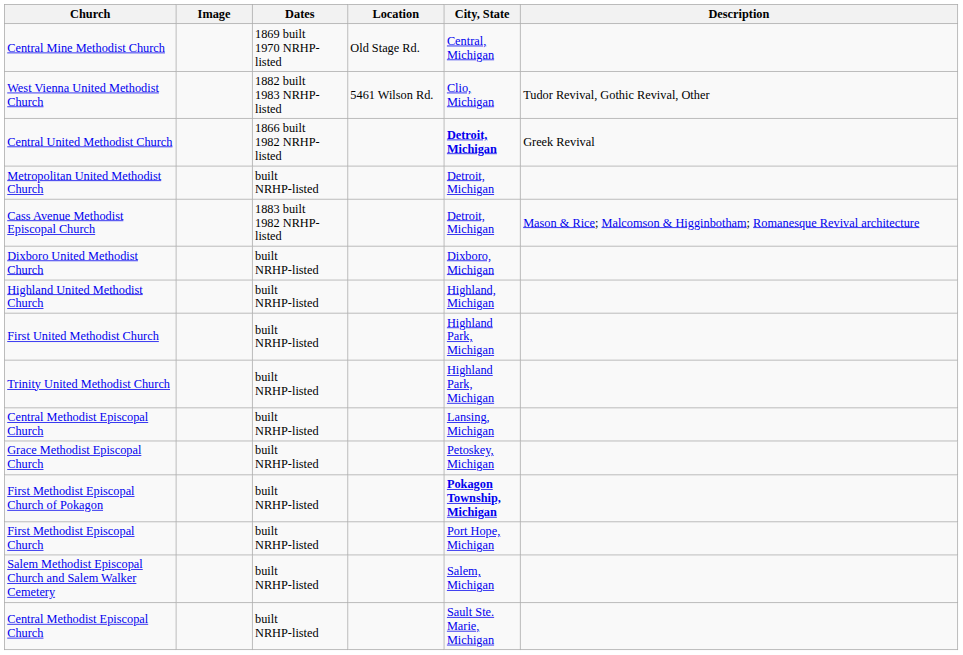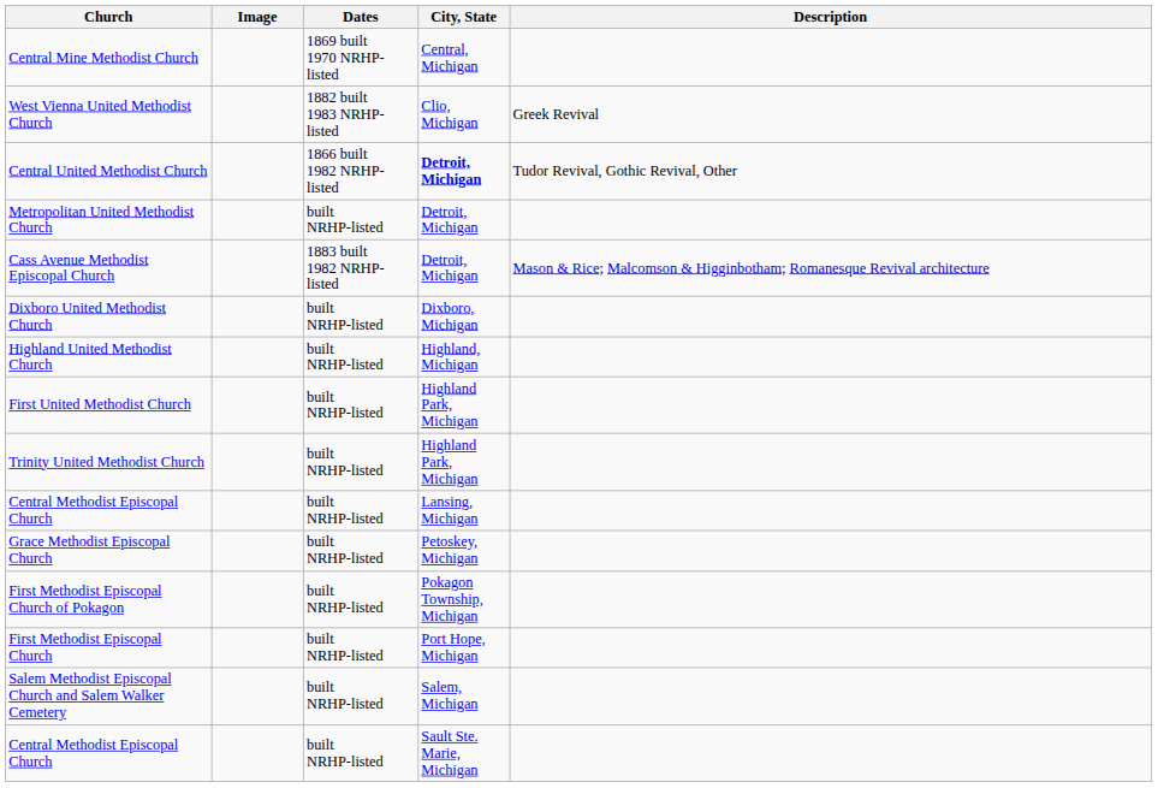 <table class="wikitable sortable" style="width:98%">
 <tr>
 <th style="width:18%;"><strong>Church</strong></th>
 <th style="width:8%;" class="unsortable"><strong>Image</strong></th>
 <th style="width:10%;"><strong>Dates</strong></th>
-<th><strong>Location</strong></th>
 <th style="width:8%;"><strong>City, State</strong></th>
 <th class="unsortable"><strong>Description</strong></th>
 </tr>
 <tr>
 <td><a href='#'>Central Mine Methodist Church</a></td>
 <td></td>
 <td>1869 built<br>1970 NRHP-listed</td>
-<td>Old Stage Rd.<small></small></td>
 <td><a href='#'>Central, Michigan</a></td>
 <td></td>
 </tr>
 <tr>
 <td><a href='#'>West Vienna United Methodist Church</a></td>
 <td></td>
 <td>1882 built<br>1983 NRHP-listed</td>
-<td>5461 Wilson Rd.<small></small></td>
 <td><a href='#'>Clio, Michigan</a></td>
-<td>Tudor Revival, Gothic Revival, Other</td>
+<td>Greek Revival</td>
 </tr>
 <tr>
 <td><a href='#'>Central United Methodist Church</a></td>
 <td></td>
 <td>1866 built<br>1982 NRHP-listed</td>
-<td><small></small></td>
 <td><strong><a href='#'>Detroit, Michigan</a></strong></td>
-<td>Greek Revival</td>
+<td>Tudor Revival, Gothic Revival, Other</td>
 </tr>
 <tr>
 <td><a href='#'>Metropolitan United Methodist Church</a></td>
 <td></td>
 <td>built<br> NRHP-listed</td>
-<td></td>
 <td><a href='#'>Detroit, Michigan</a></td>
 <td></td>
 </tr>
 <tr>
 <td><a href='#'>Cass Avenue Methodist Episcopal Church</a></td>
 <td></td>
 <td>1883 built<br>1982 NRHP-listed</td>
-<td><small></small></td>
 <td><a href='#'>Detroit, Michigan</a></td>
 <td><a href='#'>Mason & Rice</a>; <a href='#'>Malcomson & Higginbotham</a>; <a href='#'>Romanesque Revival architecture</a></td>
 </tr>
 <tr>
 <td><a href='#'>Dixboro United Methodist Church</a></td>
 <td></td>
 <td>built<br> NRHP-listed</td>
-<td></td>
 <td><a href='#'>Dixboro, Michigan</a></td>
 <td></td>
 </tr>
 <tr>
 <td><a href='#'>Highland United Methodist Church</a></td>
 <td></td>
 <td>built<br> NRHP-listed</td>
-<td></td>
 <td><a href='#'>Highland, Michigan</a></td>
 <td></td>
 </tr>
 <tr>
 <td><a href='#'>First United Methodist Church</a></td>
 <td></td>
 <td>built<br> NRHP-listed</td>
-<td></td>
 <td><a href='#'>Highland Park, Michigan</a></td>
 <td></td>
 </tr>
 <tr>
 <td><a href='#'>Trinity United Methodist Church</a></td>
 <td></td>
 <td>built<br> NRHP-listed</td>
-<td></td>
 <td><a href='#'>Highland Park, Michigan</a></td>
 <td></td>
 </tr>
 <tr>
 <td><a href='#'>Central Methodist Episcopal Church</a></td>
 <td></td>
 <td>built<br> NRHP-listed</td>
-<td></td>
 <td><a href='#'>Lansing, Michigan</a></td>
 <td></td>
 </tr>
 <tr>
 <td><a href='#'>Grace Methodist Episcopal Church</a></td>
 <td></td>
 <td>built<br> NRHP-listed</td>
-<td></td>
 <td><a href='#'>Petoskey, Michigan</a></td>
 <td></td>
 </tr>
 <tr>
 <td><a href='#'>First Methodist Episcopal Church of Pokagon</a></td>
 <td></td>
 <td>built<br> NRHP-listed</td>
-<td></td>
-<td><strong><a href='#'>Pokagon Township, Michigan</a></strong></td>
+<td><a href='#'>Pokagon Township, Michigan</a></td>
 <td></td>
 </tr>
 <tr>
 <td><a href='#'>First Methodist Episcopal Church</a></td>
 <td></td>
 <td>built<br> NRHP-listed</td>
-<td></td>
 <td><a href='#'>Port Hope, Michigan</a></td>
 <td></td>
 </tr>
 <tr>
 <td><a href='#'>Salem Methodist Episcopal Church and Salem Walker Cemetery</a></td>
 <td></td>
 <td>built<br> NRHP-listed</td>
-<td></td>
 <td><a href='#'>Salem, Michigan</a></td>
 <td></td>
 </tr>
 <tr>
 <td><a href='#'>Central Methodist Episcopal Church</a></td>
 <td></td>
 <td>built<br> NRHP-listed</td>
-<td></td>
 <td><a href='#'>Sault Ste. Marie, Michigan</a></td>
 <td></td>
 </tr>
 </table>
